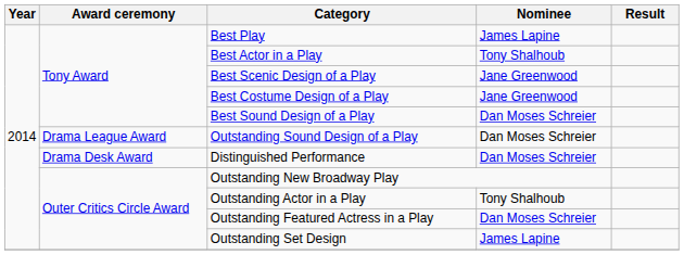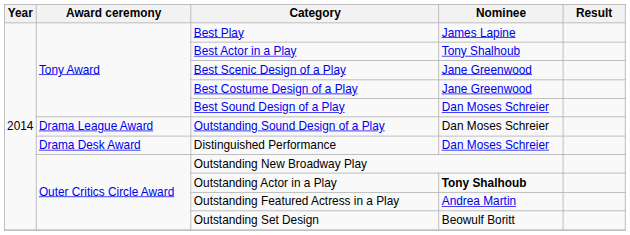 <table class="wikitable" width="95%">
 <tr>
 <th width="5%">Year</th>
 <th width="25%">Award ceremony</th>
 <th width="40%">Category</th>
 <th width="20%">Nominee</th>
 <th width="10%">Result</th>
 </tr>
 <tr>
 <td rowspan="11" align="center">2014</td>
 <td rowspan="5"><a href='#'>Tony Award</a></td>
 <td><a href='#'>Best Play</a></td>
 <td><a href='#'>James Lapine</a></td>
 <td></td>
 </tr>
 <tr>
 <td><a href='#'>Best Actor in a Play</a></td>
 <td><a href='#'>Tony Shalhoub</a></td>
 <td></td>
 </tr>
 <tr>
 <td><a href='#'>Best Scenic Design of a Play</a></td>
 <td><a href='#'>Jane Greenwood</a></td>
 <td></td>
 </tr>
 <tr>
 <td><a href='#'>Best Costume Design of a Play</a></td>
 <td><a href='#'>Jane Greenwood</a></td>
 <td></td>
 </tr>
 <tr>
 <td><a href='#'>Best Sound Design of a Play</a></td>
 <td><a href='#'>Dan Moses Schreier</a></td>
 <td></td>
 </tr>
 <tr>
 <td><a href='#'>Drama League Award</a></td>
 <td><a href='#'>Outstanding Sound Design of a Play</a></td>
 <td>Dan Moses Schreier</td>
 <td></td>
 </tr>
 <tr>
 <td><a href='#'>Drama Desk Award</a></td>
 <td>Distinguished Performance</td>
 <td><a href='#'>Dan Moses Schreier</a></td>
 <td></td>
 </tr>
 <tr>
 <td rowspan=4><a href='#'>Outer Critics Circle Award</a></td>
 <td colspan=2>Outstanding New Broadway Play</td>
 <td></td>
 </tr>
 <tr>
 <td>Outstanding Actor in a Play</td>
-<td>Tony Shalhoub</td>
+<td><strong>Tony Shalhoub</strong></td>
 <td></td>
 </tr>
 <tr>
 <td>Outstanding Featured Actress in a Play</td>
-<td><a href='#'>Dan Moses Schreier</a></td>
+<td><a href='#'>Andrea Martin</a></td>
 <td></td>
 </tr>
 <tr>
 <td>Outstanding Set Design</td>
-<td><a href='#'>James Lapine</a></td>
+<td>Beowulf Boritt</td>
 <td></td>
 </tr>
 <tr>
 </tr>
 </table>
